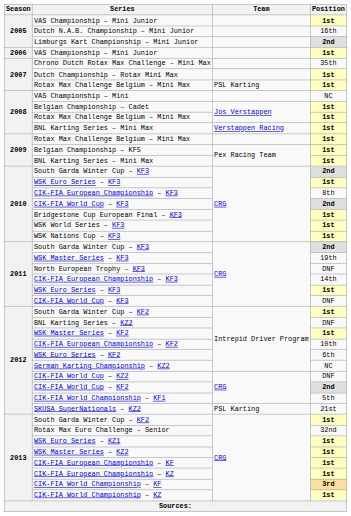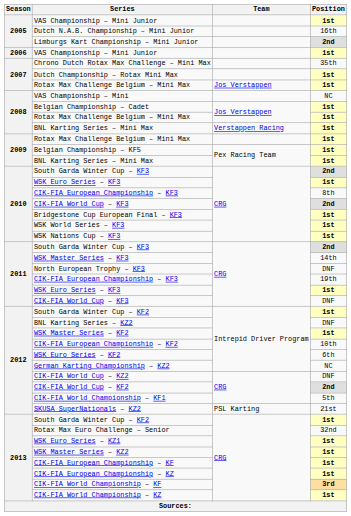 <table class="wikitable" style="font-size: 85%; text-align:center">
 <tr>
 <th>Season</th>
 <th>Series</th>
 <th>Team</th>
 <th>Position</th>
 </tr>
 <tr>
 <th rowspan="3">2005</th>
 <td align="left">VAS Championship – Mini Junior</td>
 <td align="left"></td>
 <td style="background:#FFFFBF;"><strong>1st</strong></td>
 </tr>
 <tr>
 <td align="left">Dutch N.A.B. Championship – Mini Junior</td>
 <td align="left"></td>
 <td>16th</td>
 </tr>
 <tr>
 <td align="left">Limburgs Kart Championship – Mini Junior</td>
 <td align="left"></td>
 <td style="background:#DFDFDF;"><strong>2nd</strong></td>
 </tr>
 <tr>
 <th>2006</th>
 <td align="left">VAS Championship – Mini Junior</td>
 <td align="left"></td>
 <td style="background:#FFFFBF;"><strong>1st</strong></td>
 </tr>
 <tr>
 <th rowspan="3">2007</th>
 <td align="left">Chrono Dutch Rotax Max Challenge – Mini Max</td>
 <td align="left"></td>
 <td>35th</td>
 </tr>
 <tr>
 <td align="left">Dutch Championship – Rotax Mini Max</td>
 <td align="left"></td>
 <td style="background:#FFFFBF;"><strong>1st</strong></td>
 </tr>
 <tr>
 <td align="left">Rotax Max Challenge Belgium – Mini Max</td>
-<td align="left">PSL Karting</td>
+<td align="left"><a href='#'>Jos Verstappen</a></td>
 <td style="background:#FFFFBF;"><strong>1st</strong></td>
 </tr>
 <tr>
 <th rowspan="4">2008</th>
 <td align="left">VAS Championship – Mini</td>
 <td align="left"></td>
 <td>NC</td>
 </tr>
 <tr>
 <td align="left">Belgian Championship – Cadet</td>
 <td rowspan="2" align="left"><a href='#'>Jos Verstappen</a></td>
 <td style="background:#FFFFBF;"><strong>1st</strong></td>
 </tr>
 <tr>
 <td align="left">Rotax Max Challenge Belgium – Mini Max</td>
 <td style="background:#FFFFBF;"><strong>1st</strong></td>
 </tr>
 <tr>
 <td align="left">BNL Karting Series – Mini Max</td>
 <td align="left"><a href='#'>Verstappen Racing</a></td>
 <td style="background:#FFFFBF;"><strong>1st</strong></td>
 </tr>
 <tr>
 <th rowspan="3">2009</th>
 <td align="left">Rotax Max Challenge Belgium – Mini Max</td>
 <td align="left"></td>
 <td style="background:#FFFFBF;"><strong>1st</strong></td>
 </tr>
 <tr>
 <td align="left">Belgian Championship – KF5</td>
 <td rowspan="2" align="left">Pex Racing Team</td>
 <td style="background:#FFFFBF;"><strong>1st</strong></td>
 </tr>
 <tr>
 <td align="left">BNL Karting Series – Mini Max</td>
 <td style="background:#FFFFBF;"><strong>1st</strong></td>
 </tr>
 <tr>
 <th rowspan="7">2010</th>
 <td align="left">South Garda Winter Cup – <a href='#'>KF3</a></td>
 <td rowspan="7" align="left"><a href='#'>CRG</a></td>
 <td style="background:#DFDFDF;"><strong>2nd</strong></td>
 </tr>
 <tr>
 <td align="left"><a href='#'>WSK Euro Series</a> – <a href='#'>KF3</a></td>
 <td style="background:#FFFFBF;"><strong>1st</strong></td>
 </tr>
 <tr>
 <td align="left"><a href='#'>CIK-FIA European Championship</a> – <a href='#'>KF3</a></td>
 <td>8th</td>
 </tr>
 <tr>
 <td align="left"><a href='#'>CIK-FIA World Cup</a> – <a href='#'>KF3</a></td>
 <td style="background:#DFDFDF;"><strong>2nd</strong></td>
 </tr>
 <tr>
 <td align="left">Bridgestone Cup European Final – <a href='#'>KF3</a></td>
 <td style="background:#FFFFBF;"><strong>1st</strong></td>
 </tr>
 <tr>
 <td align="left">WSK World Series – <a href='#'>KF3</a></td>
 <td style="background:#FFFFBF;"><strong>1st</strong></td>
 </tr>
 <tr>
 <td align="left">WSK Nations Cup – <a href='#'>KF3</a></td>
 <td style="background:#FFFFBF;"><strong>1st</strong></td>
 </tr>
 <tr>
 <th rowspan="6">2011</th>
 <td align="left">South Garda Winter Cup – <a href='#'>KF3</a></td>
 <td rowspan="6" align="left"><a href='#'>CRG</a></td>
 <td style="background:#DFDFDF;"><strong>2nd</strong></td>
 </tr>
 <tr>
 <td align="left"><a href='#'>WSK Master Series</a> – <a href='#'>KF3</a></td>
-<td>19th</td>
+<td>14th</td>
 </tr>
 <tr>
 <td align="left">North European Trophy – <a href='#'>KF3</a></td>
 <td>DNF</td>
 </tr>
 <tr>
 <td align="left"><a href='#'>CIK-FIA European Championship</a> – <a href='#'>KF3</a></td>
-<td>14th</td>
+<td>19th</td>
 </tr>
 <tr>
 <td align="left"><a href='#'>WSK Euro Series</a> – <a href='#'>KF3</a></td>
 <td style="background:#FFFFBF;"><strong>1st</strong></td>
 </tr>
 <tr>
 <td align="left"><a href='#'>CIK-FIA World Cup</a> – <a href='#'>KF3</a></td>
 <td>DNF</td>
 </tr>
 <tr>
 <th rowspan="10">2012</th>
 <td align="left">South Garda Winter Cup – <a href='#'>KF2</a></td>
 <td rowspan="6" align="left">Intrepid Driver Program</td>
 <td style="background:#FFFFBF;"><strong>1st</strong></td>
 </tr>
 <tr>
 <td align="left">BNL Karting Series – <a href='#'>KZ2</a></td>
 <td>DNF</td>
 </tr>
 <tr>
 <td align="left"><a href='#'>WSK Master Series</a> – <a href='#'>KF2</a></td>
 <td style="background:#FFFFBF;"><strong>1st</strong></td>
 </tr>
 <tr>
 <td align="left"><a href='#'>CIK-FIA European Championship</a> – <a href='#'>KF2</a></td>
 <td>10th</td>
 </tr>
 <tr>
 <td align="left"><a href='#'>WSK Euro Series</a> – <a href='#'>KF2</a></td>
 <td>6th</td>
 </tr>
 <tr>
 <td align="left"><a href='#'>German Karting Championship</a> – <a href='#'>KZ2</a></td>
 <td>NC</td>
 </tr>
 <tr>
 <td align="left"><a href='#'>CIK-FIA World Cup</a> – <a href='#'>KZ2</a></td>
 <td rowspan="3" align="left"><a href='#'>CRG</a></td>
 <td>DNF</td>
 </tr>
 <tr>
 <td align="left"><a href='#'>CIK-FIA World Cup</a> – <a href='#'>KF2</a></td>
 <td style="background:#DFDFDF;"><strong>2nd</strong></td>
 </tr>
 <tr>
 <td align="left"><a href='#'>CIK-FIA World Championship</a> – <a href='#'>KF1</a></td>
 <td>5th</td>
 </tr>
 <tr>
 <td align="left"><a href='#'>SKUSA SuperNationals</a> – <a href='#'>KZ2</a></td>
 <td align="left">PSL Karting</td>
 <td>21st</td>
 </tr>
 <tr>
 <th rowspan="8">2013</th>
 <td align="left">South Garda Winter Cup – <a href='#'>KF2</a></td>
 <td rowspan="8" align="left"><a href='#'>CRG</a></td>
 <td style="background:#FFFFBF;"><strong>1st</strong></td>
 </tr>
 <tr>
 <td align="left">Rotax Max Euro Challenge – Senior</td>
 <td>32nd</td>
 </tr>
 <tr>
 <td align="left"><a href='#'>WSK Euro Series</a> – <a href='#'>KZ1</a></td>
 <td style="background:#FFFFBF;"><strong>1st</strong></td>
 </tr>
 <tr>
 <td align="left"><a href='#'>WSK Master Series</a> – <a href='#'>KZ2</a></td>
 <td style="background:#FFFFBF;"><strong>1st</strong></td>
 </tr>
 <tr>
 <td align="left"><a href='#'>CIK-FIA European Championship</a> – <a href='#'>KF</a></td>
 <td style="background:#FFFFBF;"><strong>1st</strong></td>
 </tr>
 <tr>
 <td align="left"><a href='#'>CIK-FIA European Championship</a> – <a href='#'>KZ</a></td>
 <td style="background:#FFFFBF;"><strong>1st</strong></td>
 </tr>
 <tr>
 <td align="left"><a href='#'>CIK-FIA World Championship</a> – <a href='#'>KF</a></td>
 <td style="background:#FFDF9F;"><strong>3rd</strong></td>
 </tr>
 <tr>
 <td align="left"><a href='#'>CIK-FIA World Championship</a> – <a href='#'>KZ</a></td>
 <td style="background:#FFFFBF;"><strong>1st</strong></td>
 </tr>
 <tr>
 <th colspan="4">Sources:</th>
 </tr>
 </table>
